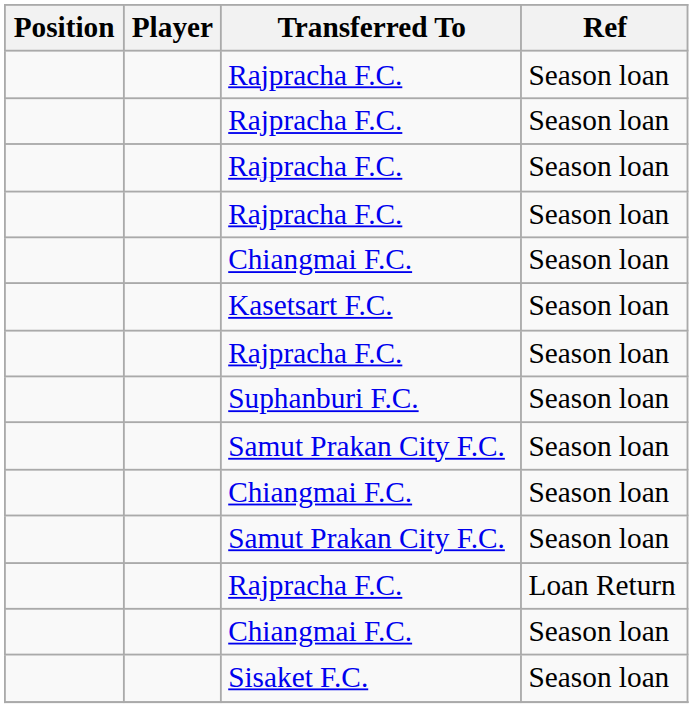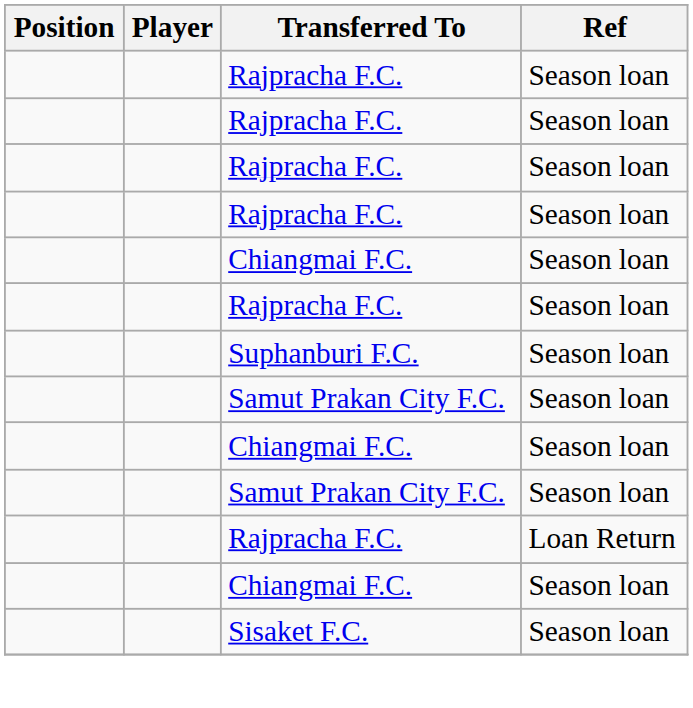 <table class="wikitable sortable" style="width:60%; text-align:center; font-size:100%; text-align:left;">
 <tr>
 <th><strong>Position</strong></th>
 <th><strong>Player</strong></th>
 <th><strong>Transferred To</strong></th>
 <th><strong>Ref</strong></th>
 </tr>
 <tr>
 <td></td>
 <td></td>
 <td> <a href='#'>Rajpracha F.C.</a></td>
 <td>Season loan </td>
 </tr>
 <tr>
 <td></td>
 <td></td>
 <td> <a href='#'>Rajpracha F.C.</a></td>
 <td>Season loan</td>
 </tr>
 <tr>
 <td></td>
 <td></td>
 <td> <a href='#'>Rajpracha F.C.</a></td>
 <td>Season loan </td>
 </tr>
 <tr>
 <td></td>
 <td></td>
 <td> <a href='#'>Rajpracha F.C.</a></td>
 <td>Season loan </td>
 </tr>
 <tr>
 <td></td>
 <td></td>
 <td> <a href='#'>Chiangmai F.C.</a></td>
-<td>Season loan </td>
-</tr>
-<tr>
-<td></td>
-<td></td>
-<td> <a href='#'>Kasetsart F.C.</a></td>
 <td>Season loan </td>
 </tr>
 <tr>
 <td></td>
 <td></td>
 <td> <a href='#'>Rajpracha F.C.</a></td>
 <td>Season loan</td>
 </tr>
 <tr>
 <td></td>
 <td></td>
 <td> <a href='#'>Suphanburi F.C.</a></td>
 <td>Season loan</td>
 </tr>
 <tr>
 <td></td>
 <td></td>
 <td> <a href='#'>Samut Prakan City F.C.</a></td>
 <td>Season loan</td>
 </tr>
 <tr>
 <td></td>
 <td></td>
 <td> <a href='#'>Chiangmai F.C.</a></td>
 <td>Season loan </td>
 </tr>
 <tr>
 <td></td>
 <td></td>
 <td> <a href='#'>Samut Prakan City F.C.</a></td>
 <td>Season loan </td>
 </tr>
 <tr>
 <td></td>
 <td></td>
 <td> <a href='#'>Rajpracha F.C.</a></td>
 <td>Loan Return </td>
 </tr>
 <tr>
 <td></td>
 <td></td>
 <td> <a href='#'>Chiangmai F.C.</a></td>
 <td>Season loan </td>
 </tr>
 <tr>
 <td></td>
 <td></td>
 <td> <a href='#'>Sisaket F.C.</a></td>
 <td>Season loan </td>
 </tr>
 <tr>
 </tr>
 </table>
